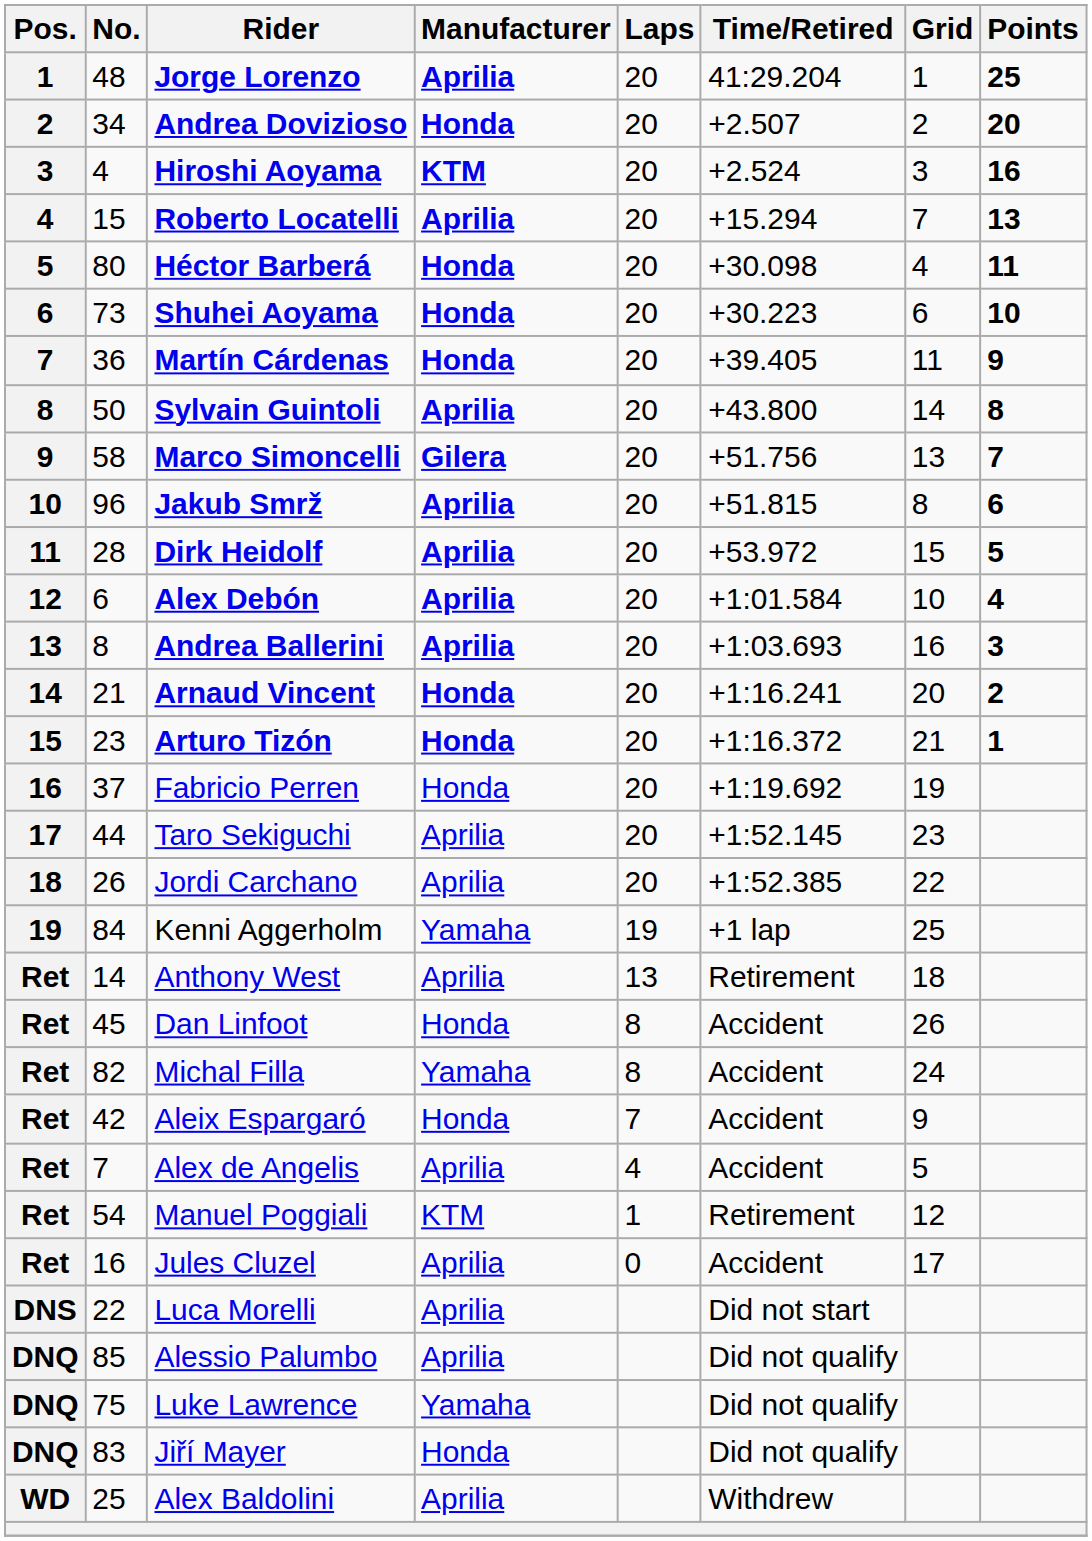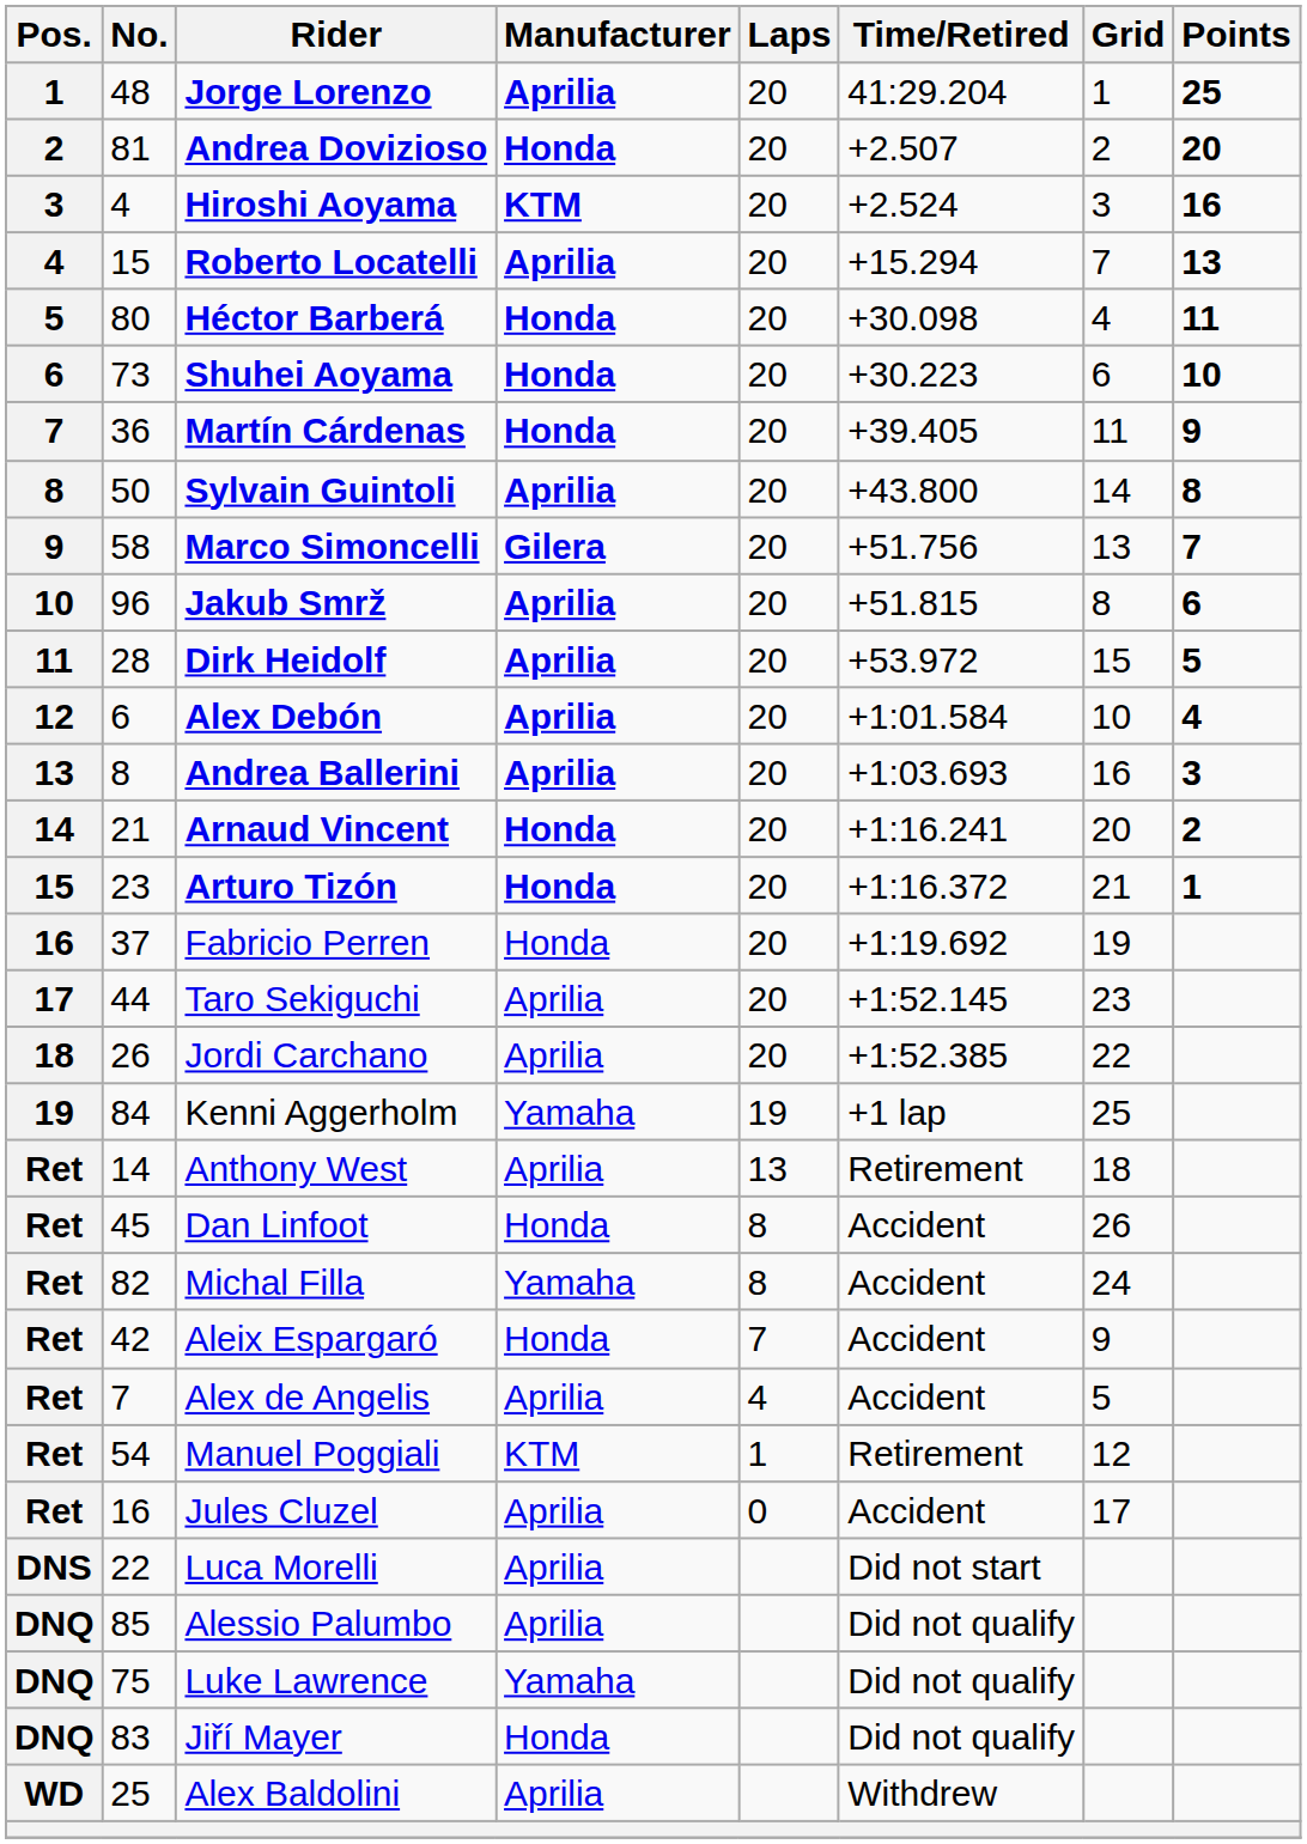 <table class="wikitable" style="font-size: 95%;">
 <tr>
 <th>Pos.</th>
 <th>No.</th>
 <th>Rider</th>
 <th>Manufacturer</th>
 <th>Laps</th>
 <th>Time/Retired</th>
 <th>Grid</th>
 <th>Points</th>
 </tr>
 <tr>
 <th>1</th>
 <td>48</td>
 <td> <strong><a href='#'>Jorge Lorenzo</a></strong></td>
 <td><strong><a href='#'>Aprilia</a></strong></td>
 <td>20</td>
 <td>41:29.204</td>
 <td>1</td>
 <td><strong>25</strong></td>
 </tr>
 <tr>
 <th>2</th>
-<td>34</td>
+<td>81</td>
 <td> <strong><a href='#'>Andrea Dovizioso</a></strong></td>
 <td><strong><a href='#'>Honda</a></strong></td>
 <td>20</td>
 <td>+2.507</td>
 <td>2</td>
 <td><strong>20</strong></td>
 </tr>
 <tr>
 <th>3</th>
 <td>4</td>
 <td> <strong><a href='#'>Hiroshi Aoyama</a></strong></td>
 <td><strong><a href='#'>KTM</a></strong></td>
 <td>20</td>
 <td>+2.524</td>
 <td>3</td>
 <td><strong>16</strong></td>
 </tr>
 <tr>
 <th>4</th>
 <td>15</td>
 <td> <strong><a href='#'>Roberto Locatelli</a></strong></td>
 <td><strong><a href='#'>Aprilia</a></strong></td>
 <td>20</td>
 <td>+15.294</td>
 <td>7</td>
 <td><strong>13</strong></td>
 </tr>
 <tr>
 <th>5</th>
 <td>80</td>
 <td> <strong><a href='#'>Héctor Barberá</a></strong></td>
 <td><strong><a href='#'>Honda</a></strong></td>
 <td>20</td>
 <td>+30.098</td>
 <td>4</td>
 <td><strong>11</strong></td>
 </tr>
 <tr>
 <th>6</th>
 <td>73</td>
 <td> <strong><a href='#'>Shuhei Aoyama</a></strong></td>
 <td><strong><a href='#'>Honda</a></strong></td>
 <td>20</td>
 <td>+30.223</td>
 <td>6</td>
 <td><strong>10</strong></td>
 </tr>
 <tr>
 <th>7</th>
 <td>36</td>
 <td> <strong><a href='#'>Martín Cárdenas</a></strong></td>
 <td><strong><a href='#'>Honda</a></strong></td>
 <td>20</td>
 <td>+39.405</td>
 <td>11</td>
 <td><strong>9</strong></td>
 </tr>
 <tr>
 <th>8</th>
 <td>50</td>
 <td> <strong><a href='#'>Sylvain Guintoli</a></strong></td>
 <td><strong><a href='#'>Aprilia</a></strong></td>
 <td>20</td>
 <td>+43.800</td>
 <td>14</td>
 <td><strong>8</strong></td>
 </tr>
 <tr>
 <th>9</th>
 <td>58</td>
 <td> <strong><a href='#'>Marco Simoncelli</a></strong></td>
 <td><strong><a href='#'>Gilera</a></strong></td>
 <td>20</td>
 <td>+51.756</td>
 <td>13</td>
 <td><strong>7</strong></td>
 </tr>
 <tr>
 <th>10</th>
 <td>96</td>
 <td> <strong><a href='#'>Jakub Smrž</a></strong></td>
 <td><strong><a href='#'>Aprilia</a></strong></td>
 <td>20</td>
 <td>+51.815</td>
 <td>8</td>
 <td><strong>6</strong></td>
 </tr>
 <tr>
 <th>11</th>
 <td>28</td>
 <td> <strong><a href='#'>Dirk Heidolf</a></strong></td>
 <td><strong><a href='#'>Aprilia</a></strong></td>
 <td>20</td>
 <td>+53.972</td>
 <td>15</td>
 <td><strong>5</strong></td>
 </tr>
 <tr>
 <th>12</th>
 <td>6</td>
 <td> <strong><a href='#'>Alex Debón</a></strong></td>
 <td><strong><a href='#'>Aprilia</a></strong></td>
 <td>20</td>
 <td>+1:01.584</td>
 <td>10</td>
 <td><strong>4</strong></td>
 </tr>
 <tr>
 <th>13</th>
 <td>8</td>
 <td> <strong><a href='#'>Andrea Ballerini</a></strong></td>
 <td><strong><a href='#'>Aprilia</a></strong></td>
 <td>20</td>
 <td>+1:03.693</td>
 <td>16</td>
 <td><strong>3</strong></td>
 </tr>
 <tr>
 <th>14</th>
 <td>21</td>
 <td> <strong><a href='#'>Arnaud Vincent</a></strong></td>
 <td><strong><a href='#'>Honda</a></strong></td>
 <td>20</td>
 <td>+1:16.241</td>
 <td>20</td>
 <td><strong>2</strong></td>
 </tr>
 <tr>
 <th>15</th>
 <td>23</td>
 <td> <strong><a href='#'>Arturo Tizón</a></strong></td>
 <td><strong><a href='#'>Honda</a></strong></td>
 <td>20</td>
 <td>+1:16.372</td>
 <td>21</td>
 <td><strong>1</strong></td>
 </tr>
 <tr>
 <th>16</th>
 <td>37</td>
 <td> <a href='#'>Fabricio Perren</a></td>
 <td><a href='#'>Honda</a></td>
 <td>20</td>
 <td>+1:19.692</td>
 <td>19</td>
 <td></td>
 </tr>
 <tr>
 <th>17</th>
 <td>44</td>
 <td> <a href='#'>Taro Sekiguchi</a></td>
 <td><a href='#'>Aprilia</a></td>
 <td>20</td>
 <td>+1:52.145</td>
 <td>23</td>
 <td></td>
 </tr>
 <tr>
 <th>18</th>
 <td>26</td>
 <td> <a href='#'>Jordi Carchano</a></td>
 <td><a href='#'>Aprilia</a></td>
 <td>20</td>
 <td>+1:52.385</td>
 <td>22</td>
 <td></td>
 </tr>
 <tr>
 <th>19</th>
 <td>84</td>
 <td> Kenni Aggerholm</td>
 <td><a href='#'>Yamaha</a></td>
 <td>19</td>
 <td>+1 lap</td>
 <td>25</td>
 <td></td>
 </tr>
 <tr>
 <th>Ret</th>
 <td>14</td>
 <td> <a href='#'>Anthony West</a></td>
 <td><a href='#'>Aprilia</a></td>
 <td>13</td>
 <td>Retirement</td>
 <td>18</td>
 <td></td>
 </tr>
 <tr>
 <th>Ret</th>
 <td>45</td>
 <td> <a href='#'>Dan Linfoot</a></td>
 <td><a href='#'>Honda</a></td>
 <td>8</td>
 <td>Accident</td>
 <td>26</td>
 <td></td>
 </tr>
 <tr>
 <th>Ret</th>
 <td>82</td>
 <td> <a href='#'>Michal Filla</a></td>
 <td><a href='#'>Yamaha</a></td>
 <td>8</td>
 <td>Accident</td>
 <td>24</td>
 <td></td>
 </tr>
 <tr>
 <th>Ret</th>
 <td>42</td>
 <td> <a href='#'>Aleix Espargaró</a></td>
 <td><a href='#'>Honda</a></td>
 <td>7</td>
 <td>Accident</td>
 <td>9</td>
 <td></td>
 </tr>
 <tr>
 <th>Ret</th>
 <td>7</td>
 <td> <a href='#'>Alex de Angelis</a></td>
 <td><a href='#'>Aprilia</a></td>
 <td>4</td>
 <td>Accident</td>
 <td>5</td>
 <td></td>
 </tr>
 <tr>
 <th>Ret</th>
 <td>54</td>
 <td> <a href='#'>Manuel Poggiali</a></td>
 <td><a href='#'>KTM</a></td>
 <td>1</td>
 <td>Retirement</td>
 <td>12</td>
 <td></td>
 </tr>
 <tr>
 <th>Ret</th>
 <td>16</td>
 <td> <a href='#'>Jules Cluzel</a></td>
 <td><a href='#'>Aprilia</a></td>
 <td>0</td>
 <td>Accident</td>
 <td>17</td>
 <td></td>
 </tr>
 <tr>
 <th>DNS</th>
 <td>22</td>
 <td> <a href='#'>Luca Morelli</a></td>
 <td><a href='#'>Aprilia</a></td>
 <td></td>
 <td>Did not start</td>
 <td></td>
 <td></td>
 </tr>
 <tr>
 <th>DNQ</th>
 <td>85</td>
 <td> <a href='#'>Alessio Palumbo</a></td>
 <td><a href='#'>Aprilia</a></td>
 <td></td>
 <td>Did not qualify</td>
 <td></td>
 <td></td>
 </tr>
 <tr>
 <th>DNQ</th>
 <td>75</td>
 <td> <a href='#'>Luke Lawrence</a></td>
 <td><a href='#'>Yamaha</a></td>
 <td></td>
 <td>Did not qualify</td>
 <td></td>
 <td></td>
 </tr>
 <tr>
 <th>DNQ</th>
 <td>83</td>
 <td> <a href='#'>Jiří Mayer</a></td>
 <td><a href='#'>Honda</a></td>
 <td></td>
 <td>Did not qualify</td>
 <td></td>
 <td></td>
 </tr>
 <tr>
 <th>WD</th>
 <td>25</td>
 <td> <a href='#'>Alex Baldolini</a></td>
 <td><a href='#'>Aprilia</a></td>
 <td></td>
 <td>Withdrew</td>
 <td></td>
 <td></td>
 </tr>
 <tr>
 <th colspan=8></th>
 </tr>
 <tr>
 </tr>
 </table>
